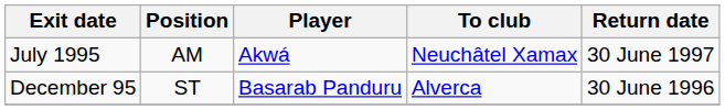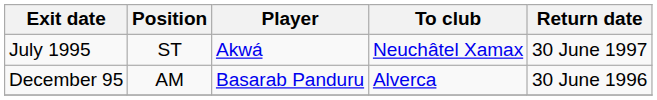 <table class="wikitable">
 <tr>
 <th>Exit date</th>
 <th>Position</th>
 <th>Player</th>
 <th>To club</th>
 <th>Return date</th>
 </tr>
 <tr>
 <td>July 1995</td>
-<td style="text-align:center;">AM</td>
+<td style="text-align:center;">ST</td>
 <td style="text-align:left;"><a href='#'>Akwá</a></td>
 <td style="text-align:left;"><a href='#'>Neuchâtel Xamax</a></td>
 <td>30 June 1997</td>
 </tr>
 <tr>
 <td>December 95</td>
-<td style="text-align:center;">ST</td>
+<td style="text-align:center;">AM</td>
 <td style="text-align:left;"><a href='#'>Basarab Panduru</a></td>
 <td style="text-align:left;"><a href='#'>Alverca</a></td>
 <td>30 June 1996</td>
 </tr>
 <tr>
 </tr>
 </table>
